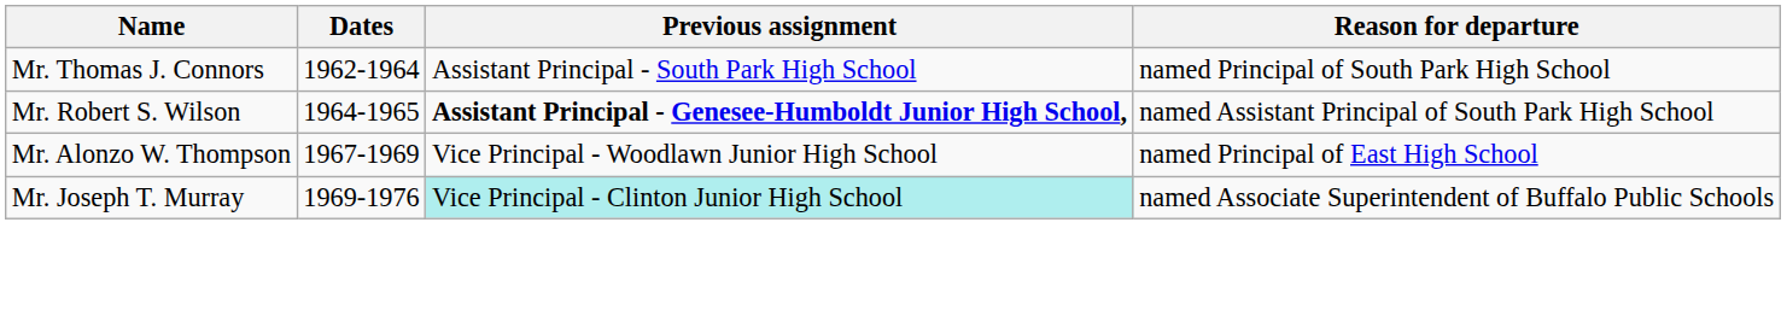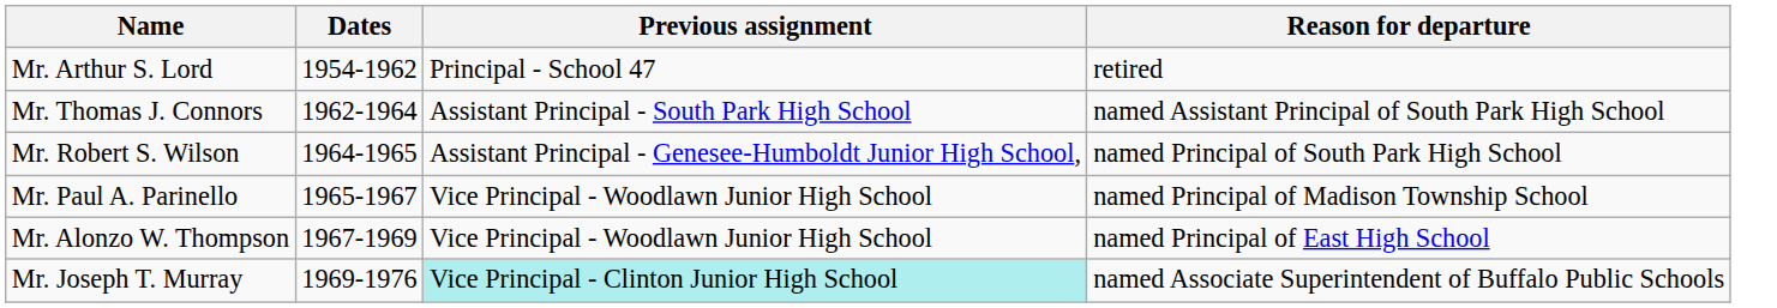 <table class="wikitable">
 <tr>
 <th>Name</th>
 <th>Dates</th>
 <th>Previous assignment</th>
 <th>Reason for departure</th>
 </tr>
 <tr>
+<td>Mr. Arthur S. Lord</td>
+<td>1954-1962</td>
+<td>Principal - School 47</td>
+<td>retired</td>
+</tr>
+<tr>
 <td>Mr. Thomas J. Connors</td>
 <td>1962-1964</td>
 <td>Assistant Principal - <a href='#'>South Park High School</a></td>
-<td>named Principal of South Park High School</td>
+<td>named Assistant Principal of South Park High School</td>
 </tr>
 <tr>
 <td>Mr. Robert S. Wilson</td>
 <td>1964-1965</td>
-<td><strong>Assistant Principal - <a href='#'>Genesee-Humboldt Junior High School</a>,</strong></td>
-<td>named Assistant Principal of South Park High School</td>
+<td>Assistant Principal - <a href='#'>Genesee-Humboldt Junior High School</a>,</td>
+<td>named Principal of South Park High School</td>
+</tr>
+<tr>
+<td>Mr. Paul A. Parinello</td>
+<td>1965-1967</td>
+<td>Vice Principal - Woodlawn Junior High School</td>
+<td>named Principal of Madison Township School</td>
 </tr>
 <tr>
 <td>Mr. Alonzo W. Thompson</td>
 <td>1967-1969</td>
 <td>Vice Principal - Woodlawn Junior High School</td>
 <td>named Principal of <a href='#'>East High School</a></td>
 </tr>
 <tr>
 <td>Mr. Joseph T. Murray</td>
 <td>1969-1976</td>
 <td style="background: paleturquoise;">Vice Principal - Clinton Junior High School</td>
 <td>named Associate Superintendent of Buffalo Public Schools</td>
 </tr>
 </table>
